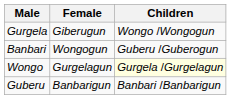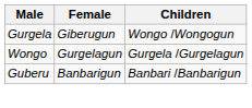 <table class="wikitable">
 <tr>
 <th>Male</th>
 <th>Female</th>
 <th>Children</th>
 </tr>
 <tr>
 <td><em>Gurgela</em></td>
 <td><em>Giberugun</em></td>
 <td><em>Wongo</em> /<em>Wongogun</em></td>
 </tr>
 <tr>
-<td><em>Banbari</em></td>
-<td><em>Wongogun</em></td>
-<td><em>Guberu</em> /<em>Guberogun</em></td>
-</tr>
-<tr>
 <td><em>Wongo</em></td>
 <td><em>Gurgelagun</em></td>
-<td style="background: lightyellow;"><em>Gurgela</em> /<em>Gurgelagun</em></td>
+<td><em>Gurgela</em> /<em>Gurgelagun</em></td>
 </tr>
 <tr>
 <td><em>Guberu</em></td>
 <td><em>Banbarigun</em></td>
 <td><em>Banbari</em> /<em>Banbarigun</em></td>
 </tr>
 </table>
